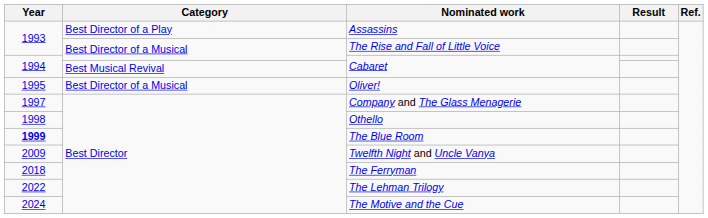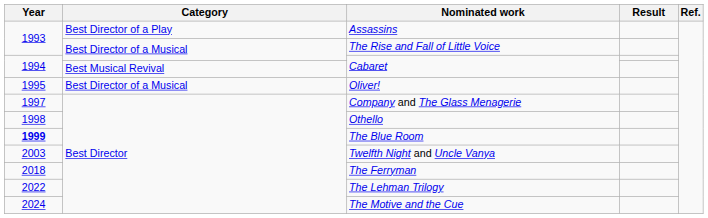 <table class=wikitable>
 <tr>
 <th scope="col" style="width:5em;">Year</th>
 <th scope="col" style="width:26em;">Category</th>
 <th scope="col" style="width:25em;">Nominated work</th>
 <th scope="col" style="width:5em;">Result</th>
 <th>Ref.</th>
 </tr>
 <tr>
 <td style="text-align:center;", rowspan="2"><a href='#'>1993</a></td>
 <td><a href='#'>Best Director of a Play</a></td>
 <td><em><a href='#'>Assassins</a></em></td>
 <td></td>
 <td rowspan="12"></td>
 </tr>
 <tr>
 <td rowspan="2"><a href='#'>Best Director of a Musical</a></td>
 <td><em><a href='#'>The Rise and Fall of Little Voice</a></em></td>
 <td></td>
 </tr>
 <tr>
 <td style="text-align:center;", rowspan="2"><a href='#'>1994</a></td>
 <td rowspan="2"><em><a href='#'>Cabaret</a></em></td>
 <td></td>
 </tr>
 <tr>
 <td><a href='#'>Best Musical Revival</a></td>
 <td></td>
 </tr>
 <tr>
 <td style="text-align:center;"><a href='#'>1995</a></td>
 <td><a href='#'>Best Director of a Musical</a></td>
 <td><em><a href='#'>Oliver!</a></em></td>
 <td></td>
 </tr>
 <tr>
 <td style="text-align:center;"><a href='#'>1997</a></td>
 <td rowspan="7"><a href='#'>Best Director</a></td>
 <td><em><a href='#'>Company</a></em> and <em><a href='#'>The Glass Menagerie</a></em></td>
 <td></td>
 </tr>
 <tr>
 <td style="text-align:center;"><a href='#'>1998</a></td>
 <td><em><a href='#'>Othello</a></em></td>
 <td></td>
 </tr>
 <tr>
 <td style="text-align:center;"><strong><a href='#'>1999</a></strong></td>
 <td><em><a href='#'>The Blue Room</a></em></td>
 <td></td>
 </tr>
 <tr>
-<td style="text-align:center;"><a href='#'>2009</a></td>
+<td style="text-align:center;"><a href='#'>2003</a></td>
 <td><em><a href='#'>Twelfth Night</a></em> and <em><a href='#'>Uncle Vanya</a></em></td>
 <td></td>
 </tr>
 <tr>
 <td style="text-align:center;"><a href='#'>2018</a></td>
 <td><em><a href='#'>The Ferryman</a></em></td>
 <td></td>
 </tr>
 <tr>
 <td style="text-align:center;"><a href='#'>2022</a></td>
 <td><em><a href='#'>The Lehman Trilogy</a></em></td>
 <td></td>
 </tr>
 <tr>
 <td style="text-align:center;"><a href='#'>2024</a></td>
 <td><em><a href='#'>The Motive and the Cue</a></em></td>
 <td></td>
 </tr>
 </table>
